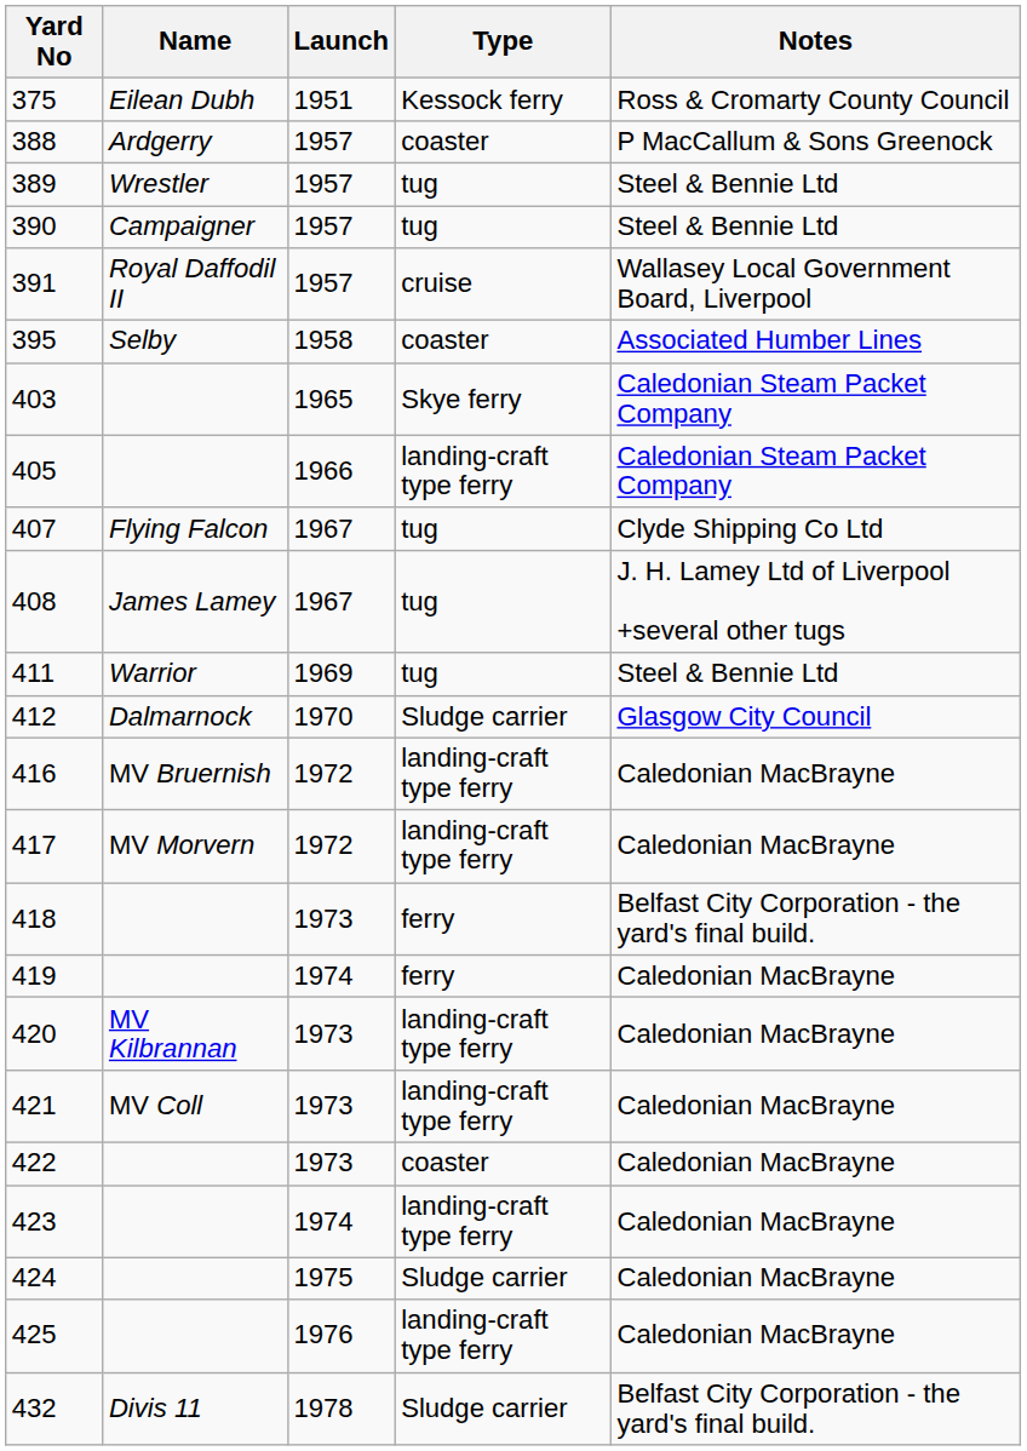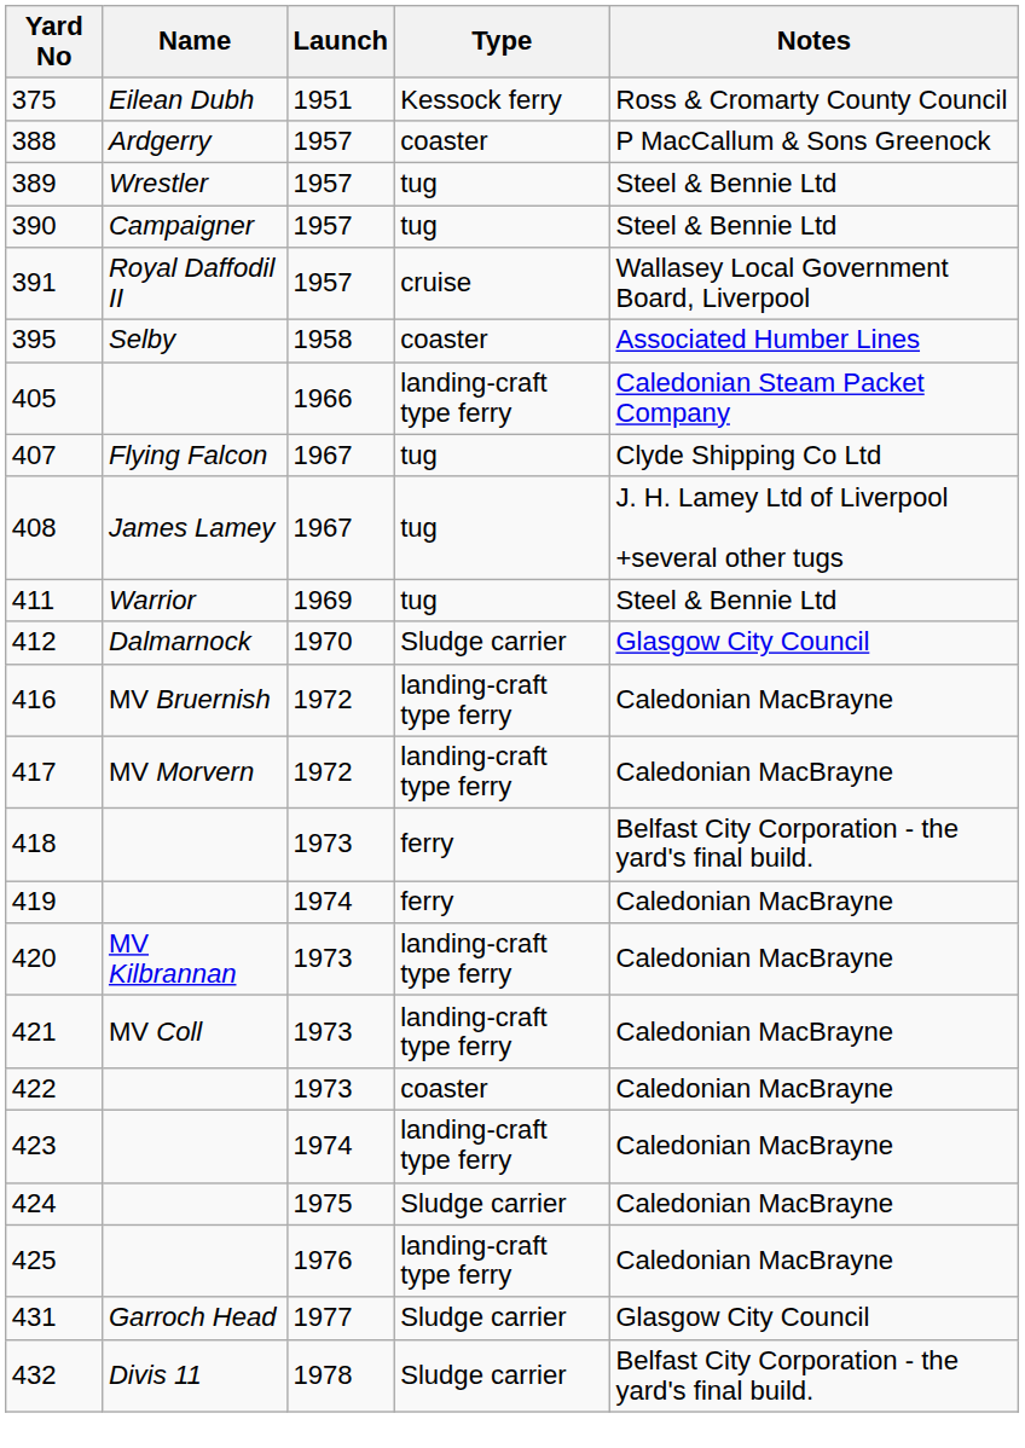 <table class="wikitable sortable">
 <tr>
 <th>Yard No</th>
 <th>Name</th>
 <th>Launch</th>
 <th>Type</th>
 <th class="unsortable">Notes</th>
 </tr>
 <tr>
 <td>375</td>
 <td><em>Eilean Dubh</em></td>
 <td>1951</td>
 <td>Kessock ferry</td>
 <td>Ross & Cromarty County Council</td>
 </tr>
 <tr>
 <td>388</td>
 <td><em>Ardgerry</em></td>
 <td>1957</td>
 <td>coaster</td>
 <td>P MacCallum & Sons Greenock</td>
 </tr>
 <tr>
 <td>389</td>
 <td><em>Wrestler</em></td>
 <td>1957</td>
 <td>tug</td>
 <td>Steel & Bennie Ltd</td>
 </tr>
 <tr>
 <td>390</td>
 <td><em>Campaigner</em></td>
 <td>1957</td>
 <td>tug</td>
 <td>Steel & Bennie Ltd</td>
 </tr>
 <tr>
 <td>391</td>
 <td><em>Royal Daffodil II</em></td>
 <td>1957</td>
 <td>cruise</td>
 <td>Wallasey Local Government Board, Liverpool</td>
 </tr>
 <tr>
 <td>395</td>
 <td><em>Selby</em></td>
 <td>1958</td>
 <td>coaster</td>
 <td><a href='#'>Associated Humber Lines</a></td>
-</tr>
-<tr>
-<td>403</td>
-<td></td>
-<td>1965</td>
-<td>Skye ferry</td>
-<td><a href='#'>Caledonian Steam Packet Company</a></td>
 </tr>
 <tr>
 <td>405</td>
 <td></td>
 <td>1966</td>
 <td>landing-craft type ferry</td>
 <td><a href='#'>Caledonian Steam Packet Company</a></td>
 </tr>
 <tr>
 <td>407</td>
 <td><em>Flying Falcon</em></td>
 <td>1967</td>
 <td>tug</td>
 <td>Clyde Shipping Co Ltd</td>
 </tr>
 <tr>
 <td>408</td>
 <td><em>James Lamey</em></td>
 <td>1967</td>
 <td>tug</td>
 <td>J. H. Lamey Ltd of Liverpool<br><br>+several other tugs</td>
 </tr>
 <tr>
 <td>411</td>
 <td><em>Warrior</em></td>
 <td>1969</td>
 <td>tug</td>
 <td>Steel & Bennie Ltd</td>
 </tr>
 <tr>
 <td>412</td>
 <td><em>Dalmarnock</em></td>
 <td>1970</td>
 <td>Sludge carrier</td>
 <td><a href='#'>Glasgow City Council</a></td>
 </tr>
 <tr>
 <td>416</td>
 <td>MV <em>Bruernish</em></td>
 <td>1972</td>
 <td>landing-craft type ferry</td>
 <td>Caledonian MacBrayne</td>
 </tr>
 <tr>
 <td>417</td>
 <td>MV <em>Morvern</em></td>
 <td>1972</td>
 <td>landing-craft type ferry</td>
 <td>Caledonian MacBrayne</td>
 </tr>
 <tr>
 <td>418</td>
 <td></td>
 <td>1973</td>
 <td>ferry</td>
 <td>Belfast City Corporation - the yard's final build.</td>
 </tr>
 <tr>
 <td>419</td>
 <td></td>
 <td>1974</td>
 <td>ferry</td>
 <td>Caledonian MacBrayne</td>
 </tr>
 <tr>
 <td>420</td>
 <td><a href='#'>MV <em>Kilbrannan</em></a></td>
 <td>1973</td>
 <td>landing-craft type ferry</td>
 <td>Caledonian MacBrayne</td>
 </tr>
 <tr>
 <td>421</td>
 <td>MV <em>Coll</em></td>
 <td>1973</td>
 <td>landing-craft type ferry</td>
 <td>Caledonian MacBrayne</td>
 </tr>
 <tr>
 <td>422</td>
 <td></td>
 <td>1973</td>
 <td>coaster</td>
 <td>Caledonian MacBrayne</td>
 </tr>
 <tr>
 <td>423</td>
 <td></td>
 <td>1974</td>
 <td>landing-craft type ferry</td>
 <td>Caledonian MacBrayne</td>
 </tr>
 <tr>
 <td>424</td>
 <td></td>
 <td>1975</td>
 <td>Sludge carrier</td>
 <td>Caledonian MacBrayne</td>
 </tr>
 <tr>
 <td>425</td>
 <td></td>
 <td>1976</td>
 <td>landing-craft type ferry</td>
 <td>Caledonian MacBrayne</td>
 </tr>
 <tr>
+<td>431</td>
+<td><em>Garroch Head</em></td>
+<td>1977</td>
+<td>Sludge carrier</td>
+<td>Glasgow City Council</td>
+</tr>
+<tr>
 <td>432</td>
 <td><em>Divis 11</em></td>
 <td>1978</td>
 <td>Sludge carrier</td>
 <td>Belfast City Corporation - the yard's final build.</td>
 </tr>
 </table>
